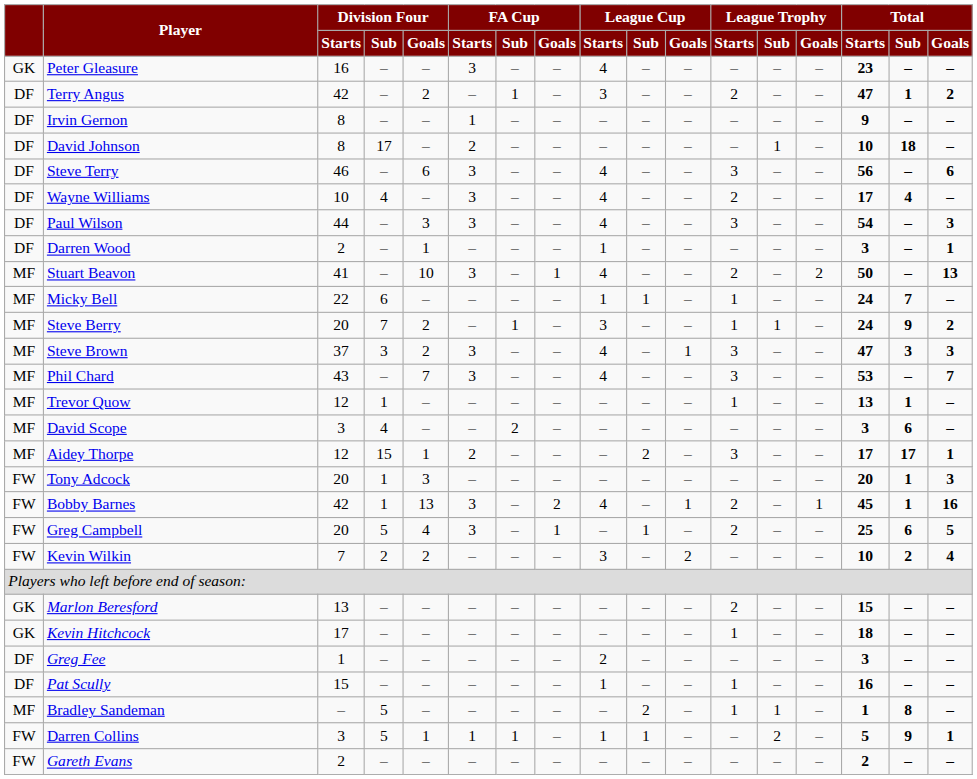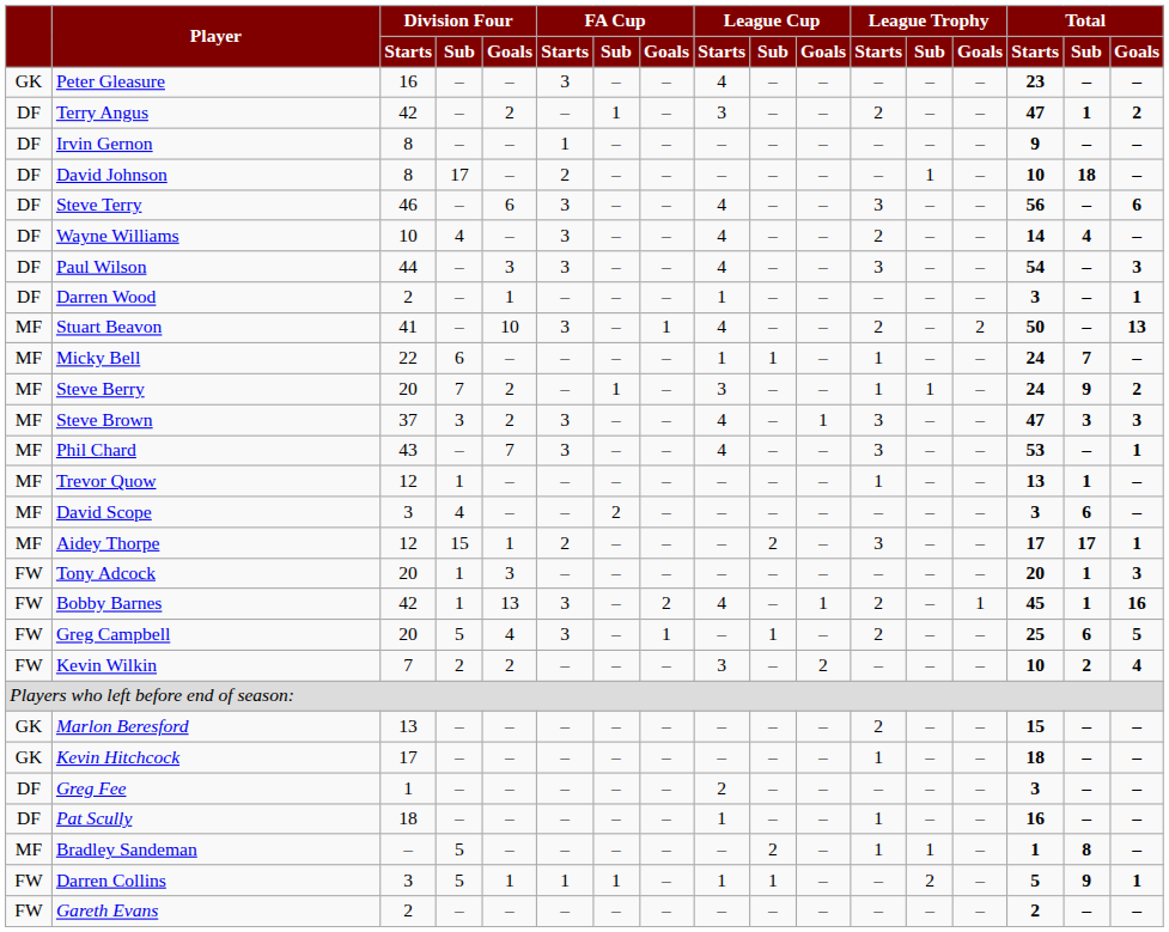 <table class="wikitable"  style="text-align:center; font-size:90%; width:71%;">
 <tr>
 <th rowspan="2" style="background:maroon; color:white;  width: 4%"></th>
 <th rowspan="2" style="background:maroon; color:white; ">Player</th>
 <th colspan="3" style="background:maroon; color:white; ">Division Four</th>
 <th colspan="3" style="background:maroon; color:white; ">FA Cup</th>
 <th colspan="3" style="background:maroon; color:white; ">League Cup</th>
 <th colspan="3" style="background:maroon; color:white; ">League Trophy</th>
 <th colspan="3" style="background:maroon; color:white; ">Total</th>
 </tr>
 <tr>
 <th style="background:maroon; color:white;  width: 4%;">Starts</th>
 <th style="background:maroon; color:white;  width: 4%;">Sub</th>
 <th style="background:maroon; color:white;  width: 4%;">Goals</th>
 <th style="background:maroon; color:white;  width: 4%;">Starts</th>
 <th style="background:maroon; color:white;  width: 4%;">Sub</th>
 <th style="background:maroon; color:white;  width: 4%;">Goals</th>
 <th style="background:maroon; color:white;  width: 4%;">Starts</th>
 <th style="background:maroon; color:white;  width: 4%;">Sub</th>
 <th style="background:maroon; color:white;  width: 4%;">Goals</th>
 <th style="background:maroon; color:white;  width: 4%;">Starts</th>
 <th style="background:maroon; color:white;  width: 4%;">Sub</th>
 <th style="background:maroon; color:white;  width: 4%;">Goals</th>
 <th style="background:maroon; color:white;  width: 4%;">Starts</th>
 <th style="background:maroon; color:white;  width: 4%;">Sub</th>
 <th style="background:maroon; color:white;  width: 4%;">Goals</th>
 </tr>
 <tr>
 <td>GK</td>
 <td style="text-align:left;"><a href='#'>Peter Gleasure</a></td>
 <td>16</td>
 <td>–</td>
 <td>–</td>
 <td>3</td>
 <td>–</td>
 <td>–</td>
 <td>4</td>
 <td>–</td>
 <td>–</td>
 <td>–</td>
 <td>–</td>
 <td>–</td>
 <td><strong>23</strong></td>
 <td><strong>–</strong></td>
 <td><strong>–</strong></td>
 </tr>
 <tr>
 <td>DF</td>
 <td style="text-align:left;"><a href='#'>Terry Angus</a></td>
 <td>42</td>
 <td>–</td>
 <td>2</td>
 <td>–</td>
 <td>1</td>
 <td>–</td>
 <td>3</td>
 <td>–</td>
 <td>–</td>
 <td>2</td>
 <td>–</td>
 <td>–</td>
 <td><strong>47</strong></td>
 <td><strong>1</strong></td>
 <td><strong>2</strong></td>
 </tr>
 <tr>
 <td>DF</td>
 <td style="text-align:left;"><a href='#'>Irvin Gernon</a></td>
 <td>8</td>
 <td>–</td>
 <td>–</td>
 <td>1</td>
 <td>–</td>
 <td>–</td>
 <td>–</td>
 <td>–</td>
 <td>–</td>
 <td>–</td>
 <td>–</td>
 <td>–</td>
 <td><strong>9</strong></td>
 <td><strong>–</strong></td>
 <td><strong>–</strong></td>
 </tr>
 <tr>
 <td>DF</td>
 <td style="text-align:left;"><a href='#'>David Johnson</a></td>
 <td>8</td>
 <td>17</td>
 <td>–</td>
 <td>2</td>
 <td>–</td>
 <td>–</td>
 <td>–</td>
 <td>–</td>
 <td>–</td>
 <td>–</td>
 <td>1</td>
 <td>–</td>
 <td><strong>10</strong></td>
 <td><strong>18</strong></td>
 <td><strong>–</strong></td>
 </tr>
 <tr>
 <td>DF</td>
 <td style="text-align:left;"><a href='#'>Steve Terry</a></td>
 <td>46</td>
 <td>–</td>
 <td>6</td>
 <td>3</td>
 <td>–</td>
 <td>–</td>
 <td>4</td>
 <td>–</td>
 <td>–</td>
 <td>3</td>
 <td>–</td>
 <td>–</td>
 <td><strong>56</strong></td>
 <td><strong>–</strong></td>
 <td><strong>6</strong></td>
 </tr>
 <tr>
 <td>DF</td>
 <td style="text-align:left;"><a href='#'>Wayne Williams</a></td>
 <td>10</td>
 <td>4</td>
 <td>–</td>
 <td>3</td>
 <td>–</td>
 <td>–</td>
 <td>4</td>
 <td>–</td>
 <td>–</td>
 <td>2</td>
 <td>–</td>
 <td>–</td>
-<td><strong>17</strong></td>
+<td><strong>14</strong></td>
 <td><strong>4</strong></td>
 <td><strong>–</strong></td>
 </tr>
 <tr>
 <td>DF</td>
 <td style="text-align:left;"><a href='#'>Paul Wilson</a></td>
 <td>44</td>
 <td>–</td>
 <td>3</td>
 <td>3</td>
 <td>–</td>
 <td>–</td>
 <td>4</td>
 <td>–</td>
 <td>–</td>
 <td>3</td>
 <td>–</td>
 <td>–</td>
 <td><strong>54</strong></td>
 <td><strong>–</strong></td>
 <td><strong>3</strong></td>
 </tr>
 <tr>
 <td>DF</td>
 <td style="text-align:left;"><a href='#'>Darren Wood</a></td>
 <td>2</td>
 <td>–</td>
 <td>1</td>
 <td>–</td>
 <td>–</td>
 <td>–</td>
 <td>1</td>
 <td>–</td>
 <td>–</td>
 <td>–</td>
 <td>–</td>
 <td>–</td>
 <td><strong>3</strong></td>
 <td><strong>–</strong></td>
 <td><strong>1</strong></td>
 </tr>
 <tr>
 <td>MF</td>
 <td style="text-align:left;"><a href='#'>Stuart Beavon</a></td>
 <td>41</td>
 <td>–</td>
 <td>10</td>
 <td>3</td>
 <td>–</td>
 <td>1</td>
 <td>4</td>
 <td>–</td>
 <td>–</td>
 <td>2</td>
 <td>–</td>
 <td>2</td>
 <td><strong>50</strong></td>
 <td><strong>–</strong></td>
 <td><strong>13</strong></td>
 </tr>
 <tr>
 <td>MF</td>
 <td style="text-align:left;"><a href='#'>Micky Bell</a></td>
 <td>22</td>
 <td>6</td>
 <td>–</td>
 <td>–</td>
 <td>–</td>
 <td>–</td>
 <td>1</td>
 <td>1</td>
 <td>–</td>
 <td>1</td>
 <td>–</td>
 <td>–</td>
 <td><strong>24</strong></td>
 <td><strong>7</strong></td>
 <td><strong>–</strong></td>
 </tr>
 <tr>
 <td>MF</td>
 <td style="text-align:left;"><a href='#'>Steve Berry</a></td>
 <td>20</td>
 <td>7</td>
 <td>2</td>
 <td>–</td>
 <td>1</td>
 <td>–</td>
 <td>3</td>
 <td>–</td>
 <td>–</td>
 <td>1</td>
 <td>1</td>
 <td>–</td>
 <td><strong>24</strong></td>
 <td><strong>9</strong></td>
 <td><strong>2</strong></td>
 </tr>
 <tr>
 <td>MF</td>
 <td style="text-align:left;"><a href='#'>Steve Brown</a></td>
 <td>37</td>
 <td>3</td>
 <td>2</td>
 <td>3</td>
 <td>–</td>
 <td>–</td>
 <td>4</td>
 <td>–</td>
 <td>1</td>
 <td>3</td>
 <td>–</td>
 <td>–</td>
 <td><strong>47</strong></td>
 <td><strong>3</strong></td>
 <td><strong>3</strong></td>
 </tr>
 <tr>
 <td>MF</td>
 <td style="text-align:left;"><a href='#'>Phil Chard</a></td>
 <td>43</td>
 <td>–</td>
 <td>7</td>
 <td>3</td>
 <td>–</td>
 <td>–</td>
 <td>4</td>
 <td>–</td>
 <td>–</td>
 <td>3</td>
 <td>–</td>
 <td>–</td>
 <td><strong>53</strong></td>
 <td><strong>–</strong></td>
-<td><strong>7</strong></td>
+<td><strong>1</strong></td>
 </tr>
 <tr>
 <td>MF</td>
 <td style="text-align:left;"><a href='#'>Trevor Quow</a></td>
 <td>12</td>
 <td>1</td>
 <td>–</td>
 <td>–</td>
 <td>–</td>
 <td>–</td>
 <td>–</td>
 <td>–</td>
 <td>–</td>
 <td>1</td>
 <td>–</td>
 <td>–</td>
 <td><strong>13</strong></td>
 <td><strong>1</strong></td>
 <td><strong>–</strong></td>
 </tr>
 <tr>
 <td>MF</td>
 <td style="text-align:left;"><a href='#'>David Scope</a></td>
 <td>3</td>
 <td>4</td>
 <td>–</td>
 <td>–</td>
 <td>2</td>
 <td>–</td>
 <td>–</td>
 <td>–</td>
 <td>–</td>
 <td>–</td>
 <td>–</td>
 <td>–</td>
 <td><strong>3</strong></td>
 <td><strong>6</strong></td>
 <td><strong>–</strong></td>
 </tr>
 <tr>
 <td>MF</td>
 <td style="text-align:left;"><a href='#'>Aidey Thorpe</a></td>
 <td>12</td>
 <td>15</td>
 <td>1</td>
 <td>2</td>
 <td>–</td>
 <td>–</td>
 <td>–</td>
 <td>2</td>
 <td>–</td>
 <td>3</td>
 <td>–</td>
 <td>–</td>
 <td><strong>17</strong></td>
 <td><strong>17</strong></td>
 <td><strong>1</strong></td>
 </tr>
 <tr>
 <td>FW</td>
 <td style="text-align:left;"><a href='#'>Tony Adcock</a></td>
 <td>20</td>
 <td>1</td>
 <td>3</td>
 <td>–</td>
 <td>–</td>
 <td>–</td>
 <td>–</td>
 <td>–</td>
 <td>–</td>
 <td>–</td>
 <td>–</td>
 <td>–</td>
 <td><strong>20</strong></td>
 <td><strong>1</strong></td>
 <td><strong>3</strong></td>
 </tr>
 <tr>
 <td>FW</td>
 <td style="text-align:left;"><a href='#'>Bobby Barnes</a></td>
 <td>42</td>
 <td>1</td>
 <td>13</td>
 <td>3</td>
 <td>–</td>
 <td>2</td>
 <td>4</td>
 <td>–</td>
 <td>1</td>
 <td>2</td>
 <td>–</td>
 <td>1</td>
 <td><strong>45</strong></td>
 <td><strong>1</strong></td>
 <td><strong>16</strong></td>
 </tr>
 <tr>
 <td>FW</td>
 <td style="text-align:left;"><a href='#'>Greg Campbell</a></td>
 <td>20</td>
 <td>5</td>
 <td>4</td>
 <td>3</td>
 <td>–</td>
 <td>1</td>
 <td>–</td>
 <td>1</td>
 <td>–</td>
 <td>2</td>
 <td>–</td>
 <td>–</td>
 <td><strong>25</strong></td>
 <td><strong>6</strong></td>
 <td><strong>5</strong></td>
 </tr>
 <tr>
 <td>FW</td>
 <td style="text-align:left;"><a href='#'>Kevin Wilkin</a></td>
 <td>7</td>
 <td>2</td>
 <td>2</td>
 <td>–</td>
 <td>–</td>
 <td>–</td>
 <td>3</td>
 <td>–</td>
 <td>2</td>
 <td>–</td>
 <td>–</td>
 <td>–</td>
 <td><strong>10</strong></td>
 <td><strong>2</strong></td>
 <td><strong>4</strong></td>
 </tr>
 <tr>
 <td colspan="20" style="background:#dcdcdc; text-align:left;"><em>Players who left before end of season:</em></td>
 </tr>
 <tr>
 <td>GK</td>
 <td style="text-align:left;"><em><a href='#'>Marlon Beresford</a></em></td>
 <td>13</td>
 <td>–</td>
 <td>–</td>
 <td>–</td>
 <td>–</td>
 <td>–</td>
 <td>–</td>
 <td>–</td>
 <td>–</td>
 <td>2</td>
 <td>–</td>
 <td>–</td>
 <td><strong>15</strong></td>
 <td><strong>–</strong></td>
 <td><strong>–</strong></td>
 </tr>
 <tr>
 <td>GK</td>
 <td style="text-align:left;"><em><a href='#'>Kevin Hitchcock</a></em></td>
 <td>17</td>
 <td>–</td>
 <td>–</td>
 <td>–</td>
 <td>–</td>
 <td>–</td>
 <td>–</td>
 <td>–</td>
 <td>–</td>
 <td>1</td>
 <td>–</td>
 <td>–</td>
 <td><strong>18</strong></td>
 <td><strong>–</strong></td>
 <td><strong>–</strong></td>
 </tr>
 <tr>
 <td>DF</td>
 <td style="text-align:left;"><em><a href='#'>Greg Fee</a></em></td>
 <td>1</td>
 <td>–</td>
 <td>–</td>
 <td>–</td>
 <td>–</td>
 <td>–</td>
 <td>2</td>
 <td>–</td>
 <td>–</td>
 <td>–</td>
 <td>–</td>
 <td>–</td>
 <td><strong>3</strong></td>
 <td><strong>–</strong></td>
 <td><strong>–</strong></td>
 </tr>
 <tr>
 <td>DF</td>
 <td style="text-align:left;"><em><a href='#'>Pat Scully</a></em></td>
-<td>15</td>
+<td>18</td>
 <td>–</td>
 <td>–</td>
 <td>–</td>
 <td>–</td>
 <td>–</td>
 <td>1</td>
 <td>–</td>
 <td>–</td>
 <td>1</td>
 <td>–</td>
 <td>–</td>
 <td><strong>16</strong></td>
 <td><strong>–</strong></td>
 <td><strong>–</strong></td>
 </tr>
 <tr>
 <td>MF</td>
 <td style="text-align:left;"><a href='#'>Bradley Sandeman</a></td>
 <td>–</td>
 <td>5</td>
 <td>–</td>
 <td>–</td>
 <td>–</td>
 <td>–</td>
 <td>–</td>
 <td>2</td>
 <td>–</td>
 <td>1</td>
 <td>1</td>
 <td>–</td>
 <td><strong>1</strong></td>
 <td><strong>8</strong></td>
 <td><strong>–</strong></td>
 </tr>
 <tr>
 <td>FW</td>
 <td style="text-align:left;"><a href='#'>Darren Collins</a></td>
 <td>3</td>
 <td>5</td>
 <td>1</td>
 <td>1</td>
 <td>1</td>
 <td>–</td>
 <td>1</td>
 <td>1</td>
 <td>–</td>
 <td>–</td>
 <td>2</td>
 <td>–</td>
 <td><strong>5</strong></td>
 <td><strong>9</strong></td>
 <td><strong>1</strong></td>
 </tr>
 <tr>
 <td>FW</td>
 <td style="text-align:left;"><em><a href='#'>Gareth Evans</a></em></td>
 <td>2</td>
 <td>–</td>
 <td>–</td>
 <td>–</td>
 <td>–</td>
 <td>–</td>
 <td>–</td>
 <td>–</td>
 <td>–</td>
 <td>–</td>
 <td>–</td>
 <td>–</td>
 <td><strong>2</strong></td>
 <td><strong>–</strong></td>
 <td><strong>–</strong></td>
 </tr>
 </table>
